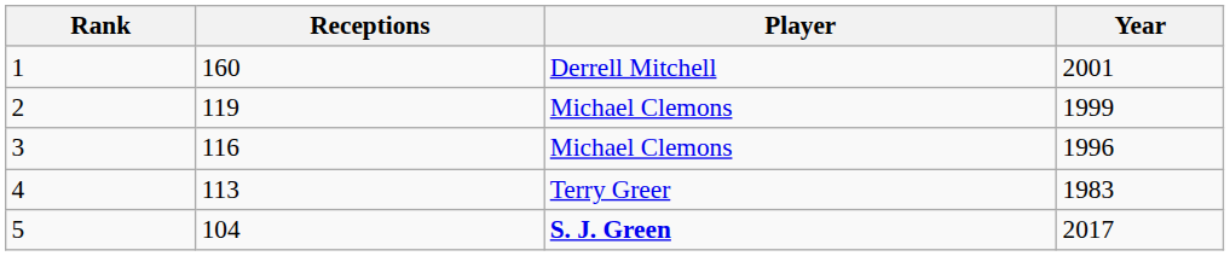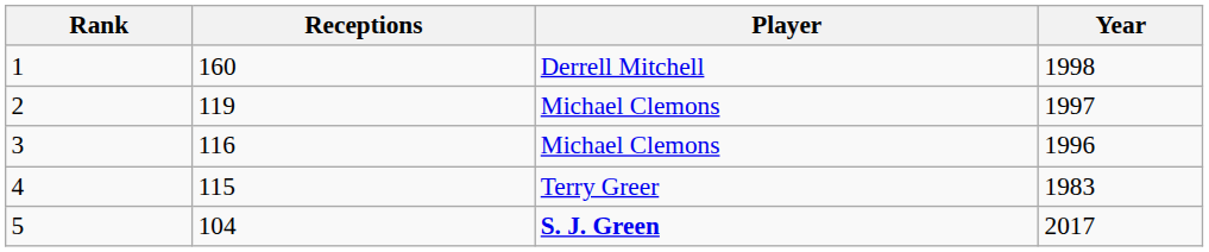 <table class="wikitable" style="width:60%; text-align:left; border-collapse:collapse;">
 <tr>
 <th>Rank</th>
 <th>Receptions</th>
 <th>Player</th>
 <th>Year</th>
 </tr>
 <tr>
 <td>1</td>
 <td>160</td>
 <td><a href='#'>Derrell Mitchell</a></td>
-<td>2001</td>
+<td>1998</td>
 </tr>
 <tr>
 <td>2</td>
 <td>119</td>
 <td><a href='#'>Michael Clemons</a></td>
-<td>1999</td>
+<td>1997</td>
 </tr>
 <tr>
 <td>3</td>
 <td>116</td>
 <td><a href='#'>Michael Clemons</a></td>
 <td>1996</td>
 </tr>
 <tr>
 <td>4</td>
-<td>113</td>
+<td>115</td>
 <td><a href='#'>Terry Greer</a></td>
 <td>1983</td>
 </tr>
 <tr>
 <td>5</td>
 <td>104</td>
 <td><strong><a href='#'>S. J. Green</a></strong></td>
 <td>2017</td>
 </tr>
 </table>
